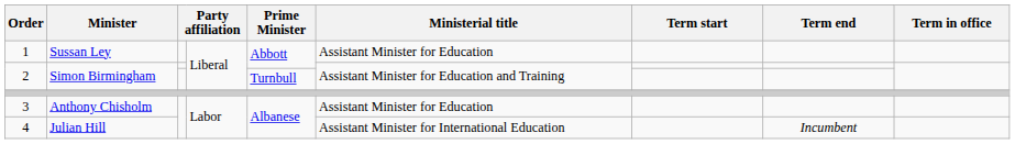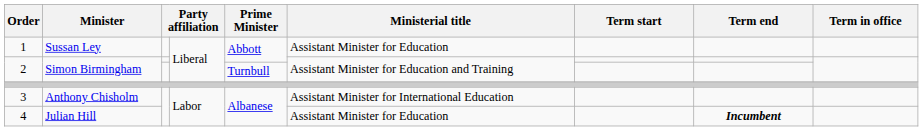 <table class="wikitable">
 <tr>
 <th width=5 bgcolor="#CCCCCC">Order</th>
 <th width=150 bgcolor="#CCCCCC">Minister</th>
 <th width=75 colspan="2" bgcolor="#CCCCCC">Party affiliation</th>
 <th width=75 bgcolor="#CCCCCC">Prime Minister</th>
 <th width=370 bgcolor="#CCCCCC">Ministerial title</th>
 <th width=150 bgcolor="#CCCCCC">Term start</th>
 <th width=150 bgcolor="#CCCCCC">Term end</th>
 <th width=130 bgcolor="#CCCCCC">Term in office</th>
 </tr>
 <tr>
 <td align=center>1</td>
 <td><a href='#'>Sussan Ley</a></td>
 <td></td>
 <td rowspan=3>Liberal</td>
 <td rowspan=2><a href='#'>Abbott</a></td>
 <td>Assistant Minister for Education</td>
 <td align=center></td>
 <td align=center></td>
 <td align=right></td>
 </tr>
 <tr>
 <td rowspan=2 align=center>2</td>
 <td rowspan=2><a href='#'>Simon Birmingham</a></td>
 <td></td>
 <td rowspan=2>Assistant Minister for Education and Training</td>
 <td align=center></td>
 <td align=center></td>
 <td rowspan=2 align=right></td>
 </tr>
 <tr>
 <td></td>
 <td><a href='#'>Turnbull</a></td>
 <td align=center></td>
 <td align=center></td>
 </tr>
 <tr>
 <th colspan=9 style="background: #cccccc;"></th>
 </tr>
 <tr>
 <td align=center>3</td>
 <td><a href='#'>Anthony Chisholm</a></td>
 <td rowspan=2 ></td>
 <td rowspan=2>Labor</td>
 <td rowspan=2><a href='#'>Albanese</a></td>
-<td>Assistant Minister for Education</td>
+<td>Assistant Minister for International Education</td>
 <td align=center></td>
 <td align=center></td>
 <td align=right></td>
 </tr>
 <tr>
 <td align=center>4</td>
 <td><a href='#'>Julian Hill</a></td>
-<td>Assistant Minister for International Education</td>
+<td>Assistant Minister for Education</td>
 <td align=center></td>
-<td align=center><em>Incumbent</em></td>
+<td align=center><strong><em>Incumbent</em></strong></td>
 <td align=right></td>
 </tr>
 </table>
